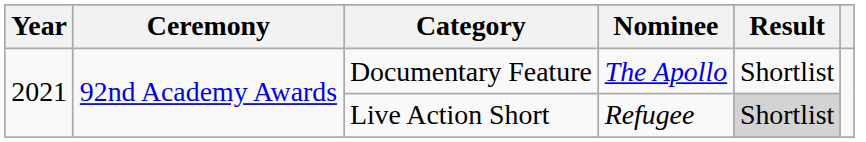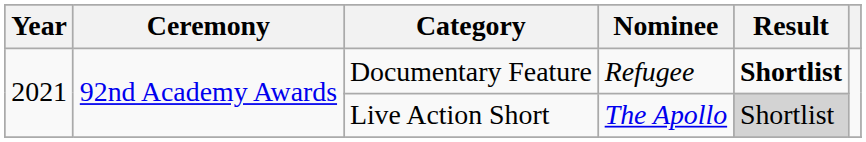 <table class="wikitable sortable">
 <tr>
 <th>Year</th>
 <th>Ceremony</th>
 <th>Category</th>
 <th>Nominee</th>
 <th>Result</th>
 <th class="unsortable"></th>
 </tr>
 <tr>
 <td rowspan="2">2021</td>
 <td rowspan="2"><a href='#'>92nd Academy Awards</a></td>
 <td>Documentary Feature</td>
-<td><em><a href='#'>The Apollo</a></em></td>
-<td>Shortlist</td>
+<td><em>Refugee</em></td>
+<td><strong>Shortlist</strong></td>
 <td rowspan="2"></td>
 </tr>
 <tr>
 <td>Live Action Short</td>
-<td><em>Refugee</em></td>
+<td><em><a href='#'>The Apollo</a></em></td>
 <td style="background: lightgrey;">Shortlist</td>
 </tr>
 </table>
